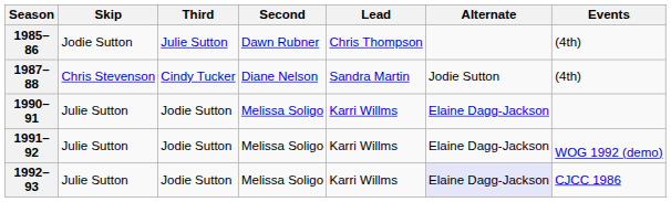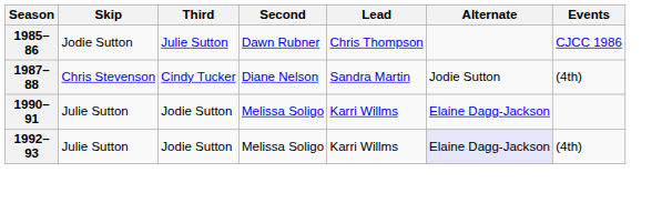 <table class="wikitable">
 <tr>
 <th scope="col" width=60>Season</th>
 <th scope="col">Skip</th>
 <th scope="col">Third</th>
 <th scope="col">Second</th>
 <th scope="col">Lead</th>
 <th scope="col">Alternate</th>
 <th scope="col">Events</th>
 </tr>
 <tr>
 <th scope="row">1985–86</th>
 <td>Jodie Sutton</td>
 <td><a href='#'>Julie Sutton</a></td>
 <td><a href='#'>Dawn Rubner</a></td>
 <td><a href='#'>Chris Thompson</a></td>
 <td></td>
-<td> (4th)</td>
+<td><a href='#'>CJCC 1986</a> </td>
 </tr>
 <tr>
 <th scope="row">1987–88</th>
 <td><a href='#'>Chris Stevenson</a></td>
 <td><a href='#'>Cindy Tucker</a></td>
 <td><a href='#'>Diane Nelson</a></td>
 <td><a href='#'>Sandra Martin</a></td>
 <td>Jodie Sutton</td>
 <td> (4th)</td>
 </tr>
 <tr>
 <th scope="row">1990–91</th>
 <td>Julie Sutton</td>
 <td>Jodie Sutton</td>
 <td><a href='#'>Melissa Soligo</a></td>
 <td><a href='#'>Karri Willms</a></td>
 <td><a href='#'>Elaine Dagg-Jackson</a></td>
 <td> <br> </td>
 </tr>
 <tr>
-<th scope="row">1991–92</th>
-<td>Julie Sutton</td>
-<td>Jodie Sutton</td>
-<td>Melissa Soligo</td>
-<td>Karri Willms</td>
-<td>Elaine Dagg-Jackson</td>
-<td> <br><a href='#'>WOG 1992 (demo)</a> </td>
-</tr>
-<tr>
 <th scope="row">1992–93</th>
 <td>Julie Sutton</td>
 <td>Jodie Sutton</td>
 <td>Melissa Soligo</td>
 <td>Karri Willms</td>
 <td style="background: lavender;">Elaine Dagg-Jackson</td>
-<td><a href='#'>CJCC 1986</a> </td>
+<td> (4th)</td>
 </tr>
 </table>
